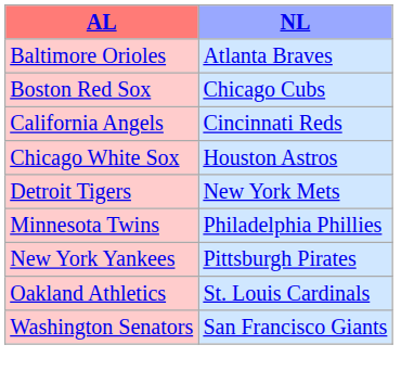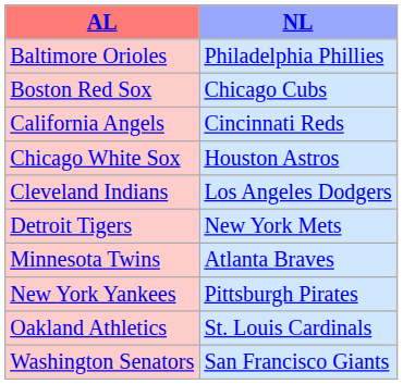 <table class="wikitable" style="font-size:100%;line-height:1.1;">
 <tr>
 <th style="background-color: #FF7B77;"><a href='#'>AL</a></th>
 <th style="background-color: #99A8FF;"><a href='#'>NL</a></th>
 </tr>
 <tr>
 <td style="background-color: #FFCCCC;"><a href='#'>Baltimore Orioles</a></td>
-<td style="background-color: #D0E7FF;"><a href='#'>Atlanta Braves</a></td>
+<td style="background-color: #D0E7FF;"><a href='#'>Philadelphia Phillies</a></td>
 </tr>
 <tr>
 <td style="background-color: #FFCCCC;"><a href='#'>Boston Red Sox</a></td>
 <td style="background-color: #D0E7FF;"><a href='#'>Chicago Cubs</a></td>
 </tr>
 <tr>
 <td style="background-color: #FFCCCC;"><a href='#'>California Angels</a></td>
 <td style="background-color: #D0E7FF;"><a href='#'>Cincinnati Reds</a></td>
 </tr>
 <tr>
 <td style="background-color: #FFCCCC;"><a href='#'>Chicago White Sox</a></td>
 <td style="background-color: #D0E7FF;"><a href='#'>Houston Astros</a></td>
 </tr>
 <tr>
+<td style="background-color: #FFCCCC;"><a href='#'>Cleveland Indians</a></td>
+<td style="background-color: #D0E7FF;"><a href='#'>Los Angeles Dodgers</a></td>
+</tr>
+<tr>
 <td style="background-color: #FFCCCC;"><a href='#'>Detroit Tigers</a></td>
 <td style="background-color: #D0E7FF;"><a href='#'>New York Mets</a></td>
 </tr>
 <tr>
 <td style="background-color: #FFCCCC;"><a href='#'>Minnesota Twins</a></td>
-<td style="background-color: #D0E7FF;"><a href='#'>Philadelphia Phillies</a></td>
+<td style="background-color: #D0E7FF;"><a href='#'>Atlanta Braves</a></td>
 </tr>
 <tr>
 <td style="background-color: #FFCCCC;"><a href='#'>New York Yankees</a></td>
 <td style="background-color: #D0E7FF;"><a href='#'>Pittsburgh Pirates</a></td>
 </tr>
 <tr>
 <td style="background-color: #FFCCCC;"><a href='#'>Oakland Athletics</a></td>
 <td style="background-color: #D0E7FF;"><a href='#'>St. Louis Cardinals</a></td>
 </tr>
 <tr>
 <td style="background-color: #FFCCCC;"><a href='#'>Washington Senators</a></td>
 <td style="background-color: #D0E7FF;"><a href='#'>San Francisco Giants</a></td>
 </tr>
 </table>
